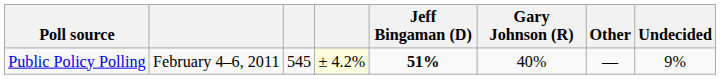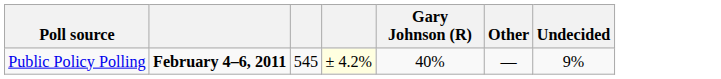 <table class="wikitable" style="text-align:center">
 <tr valign= bottom>
 <th>Poll source</th>
 <th></th>
 <th></th>
 <th></th>
-<th style="width:100px;">Jeff<br>Bingaman (D)</th>
 <th style="width:100px;">Gary<br>Johnson (R)</th>
 <th>Other</th>
 <th>Undecided</th>
 </tr>
 <tr>
 <td align=left><a href='#'>Public Policy Polling</a></td>
-<td>February 4–6, 2011</td>
+<td><strong>February 4–6, 2011</strong></td>
 <td>545</td>
 <td style="background: lightyellow;">± 4.2%</td>
-<td><strong>51%</strong></td>
 <td>40%</td>
 <td>—</td>
 <td>9%</td>
 </tr>
 </table>
